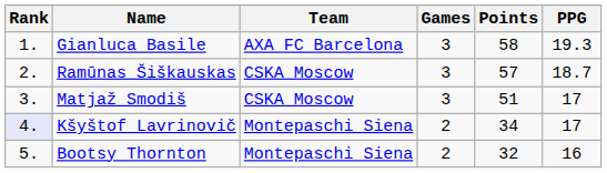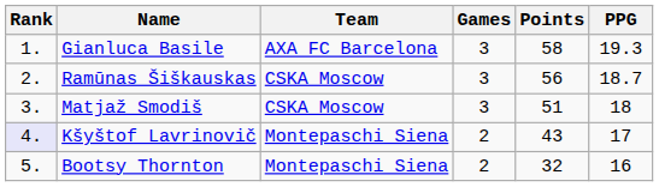 <table class="wikitable" style="text-align: center;">
 <tr>
 <th>Rank</th>
 <th>Name</th>
 <th>Team</th>
 <th>Games</th>
 <th>Points</th>
 <th width=40>PPG</th>
 </tr>
 <tr>
 <td>1.</td>
 <td align="left"> <a href='#'>Gianluca Basile</a></td>
 <td align="left"> <a href='#'>AXA FC Barcelona</a></td>
 <td>3</td>
 <td>58</td>
 <td>19.3</td>
 </tr>
 <tr>
 <td>2.</td>
 <td align="left"> <a href='#'>Ramūnas Šiškauskas</a></td>
 <td align="left"> <a href='#'>CSKA Moscow</a></td>
 <td>3</td>
-<td>57</td>
+<td>56</td>
 <td>18.7</td>
 </tr>
 <tr>
 <td>3.</td>
 <td align="left"> <a href='#'>Matjaž Smodiš</a></td>
 <td align="left"> <a href='#'>CSKA Moscow</a></td>
 <td>3</td>
 <td>51</td>
-<td>17</td>
+<td>18</td>
 </tr>
 <tr>
 <td style="background: lavender;">4.</td>
 <td align="left"> <a href='#'>Kšyštof Lavrinovič</a></td>
 <td align="left"> <a href='#'>Montepaschi Siena</a></td>
 <td>2</td>
-<td>34</td>
+<td>43</td>
 <td>17</td>
 </tr>
 <tr>
 <td>5.</td>
 <td align="left"> <a href='#'>Bootsy Thornton</a></td>
 <td align="left"> <a href='#'>Montepaschi Siena</a></td>
 <td>2</td>
 <td>32</td>
 <td>16</td>
 </tr>
 </table>
